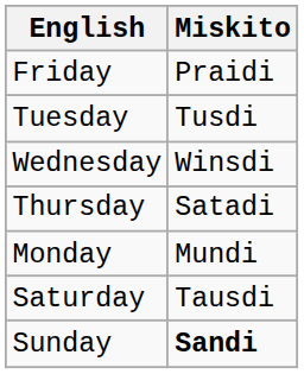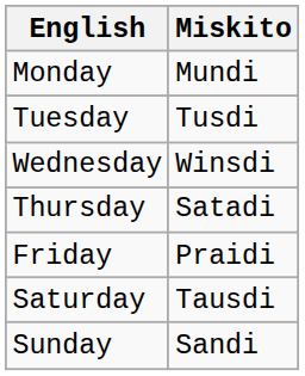 <table class="wikitable">
 <tr>
 <th>English</th>
 <th>Miskito</th>
 </tr>
 <tr>
-<td>Friday</td>
-<td>Praidi</td>
+<td>Monday</td>
+<td>Mundi</td>
 </tr>
 <tr>
 <td>Tuesday</td>
 <td>Tusdi</td>
 </tr>
 <tr>
 <td>Wednesday</td>
 <td>Winsdi</td>
 </tr>
 <tr>
 <td>Thursday</td>
 <td>Satadi</td>
 </tr>
 <tr>
-<td>Monday</td>
-<td>Mundi</td>
+<td>Friday</td>
+<td>Praidi</td>
 </tr>
 <tr>
 <td>Saturday</td>
 <td>Tausdi</td>
 </tr>
 <tr>
 <td>Sunday</td>
-<td><strong>Sandi</strong></td>
+<td>Sandi</td>
 </tr>
 </table>
